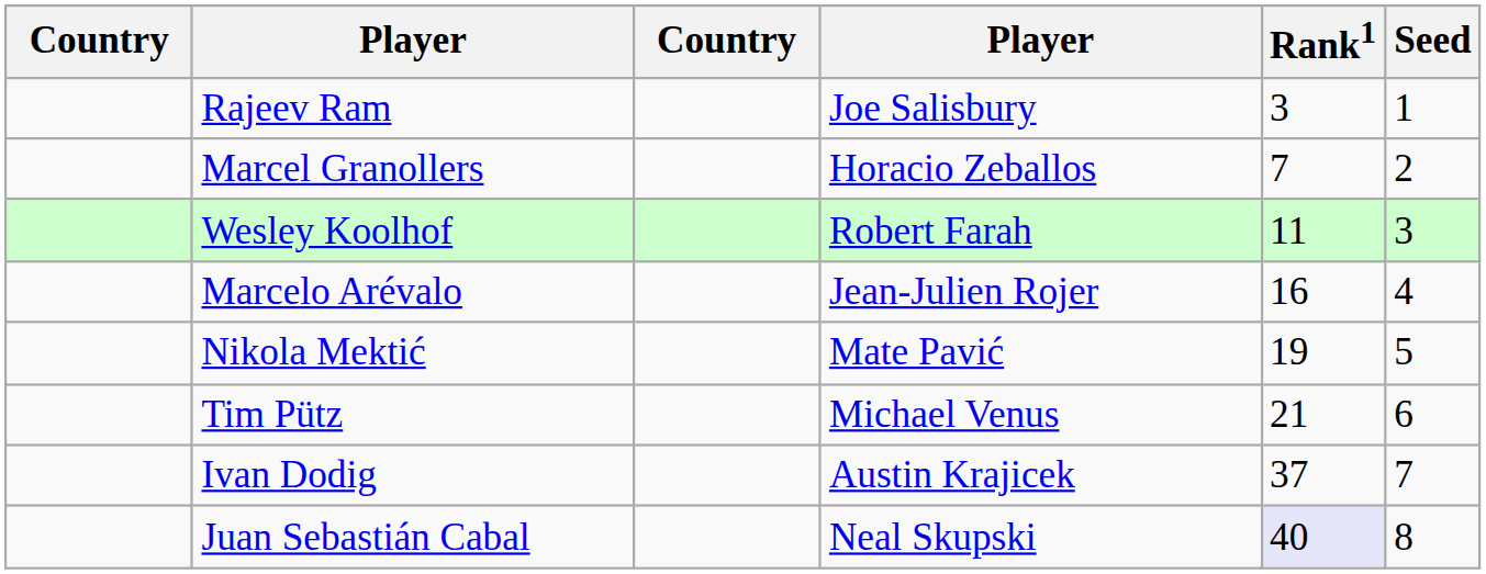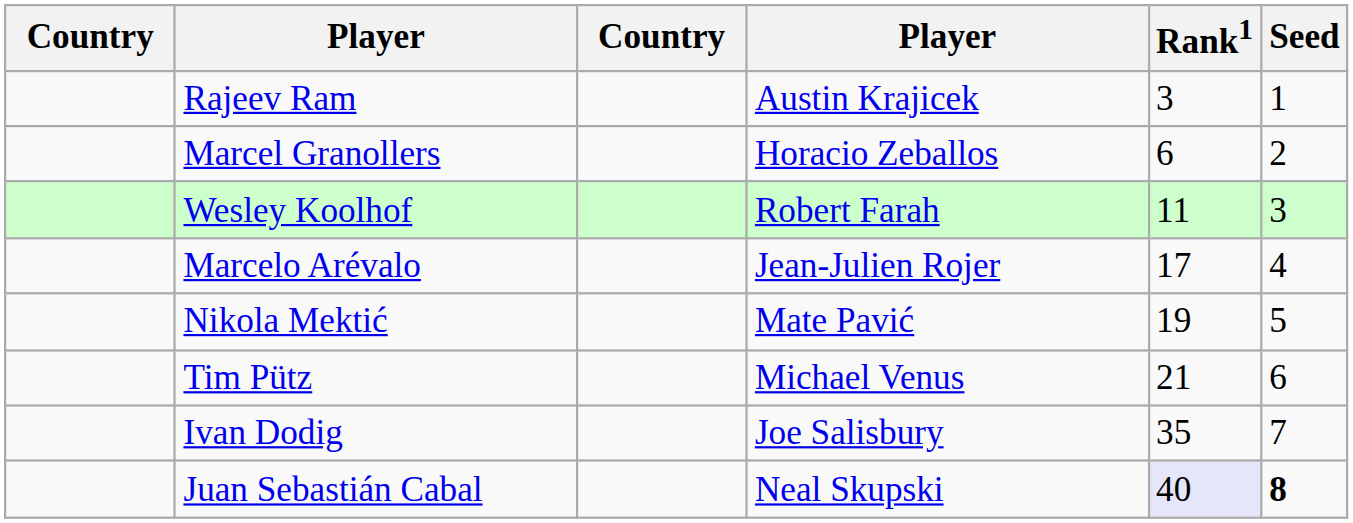 <table class="sortable wikitable">
 <tr>
 <th width="70">Country</th>
 <th width="175">Player</th>
 <th width="70">Country</th>
 <th width="175">Player</th>
 <th>Rank<sup>1</sup></th>
 <th>Seed</th>
 </tr>
 <tr>
 <td></td>
 <td><a href='#'>Rajeev Ram</a></td>
 <td></td>
-<td><a href='#'>Joe Salisbury</a></td>
+<td><a href='#'>Austin Krajicek</a></td>
 <td>3</td>
 <td>1</td>
 </tr>
 <tr>
 <td></td>
 <td><a href='#'>Marcel Granollers</a></td>
 <td></td>
 <td><a href='#'>Horacio Zeballos</a></td>
-<td>7</td>
+<td>6</td>
 <td>2</td>
 </tr>
 <tr bgcolor=#cfc>
 <td></td>
 <td><a href='#'>Wesley Koolhof</a></td>
 <td></td>
 <td><a href='#'>Robert Farah</a></td>
 <td>11</td>
 <td>3</td>
 </tr>
 <tr>
 <td></td>
 <td><a href='#'>Marcelo Arévalo</a></td>
 <td></td>
 <td><a href='#'>Jean-Julien Rojer</a></td>
-<td>16</td>
+<td>17</td>
 <td>4</td>
 </tr>
 <tr>
 <td></td>
 <td><a href='#'>Nikola Mektić</a></td>
 <td></td>
 <td><a href='#'>Mate Pavić</a></td>
 <td>19</td>
 <td>5</td>
 </tr>
 <tr>
 <td></td>
 <td><a href='#'>Tim Pütz</a></td>
 <td></td>
 <td><a href='#'>Michael Venus</a></td>
 <td>21</td>
 <td>6</td>
 </tr>
 <tr>
 <td></td>
 <td><a href='#'>Ivan Dodig</a></td>
 <td></td>
-<td><a href='#'>Austin Krajicek</a></td>
-<td>37</td>
+<td><a href='#'>Joe Salisbury</a></td>
+<td>35</td>
 <td>7</td>
 </tr>
 <tr>
 <td></td>
 <td><a href='#'>Juan Sebastián Cabal</a></td>
 <td></td>
 <td><a href='#'>Neal Skupski</a></td>
 <td style="background: lavender;">40</td>
-<td>8</td>
+<td><strong>8</strong></td>
 </tr>
 </table>
